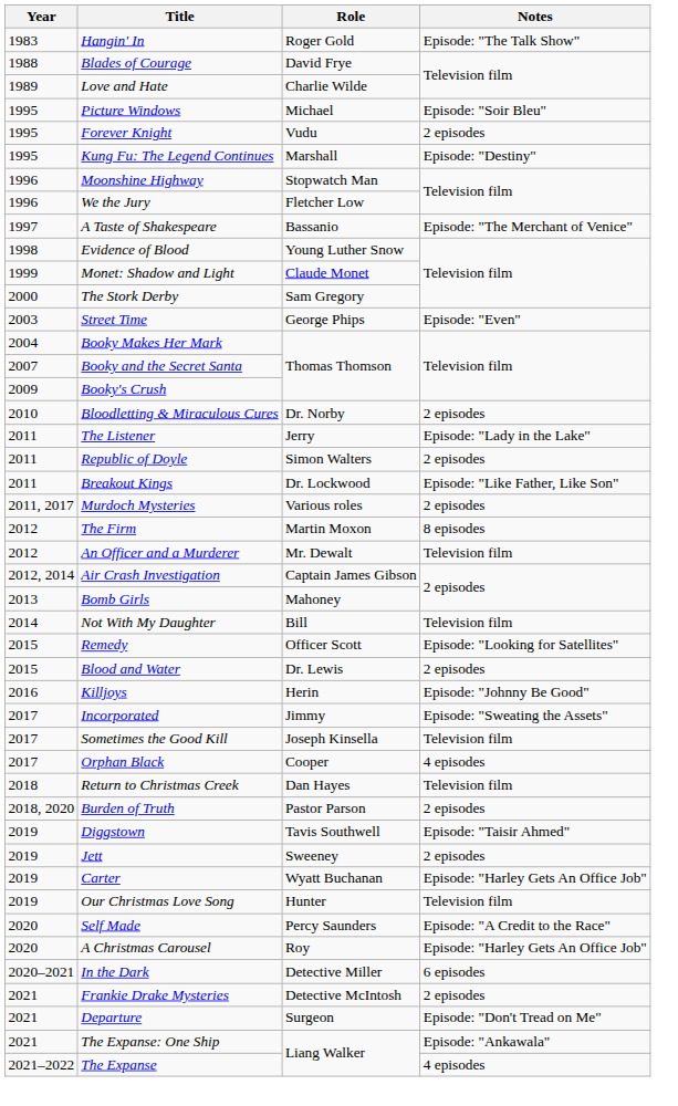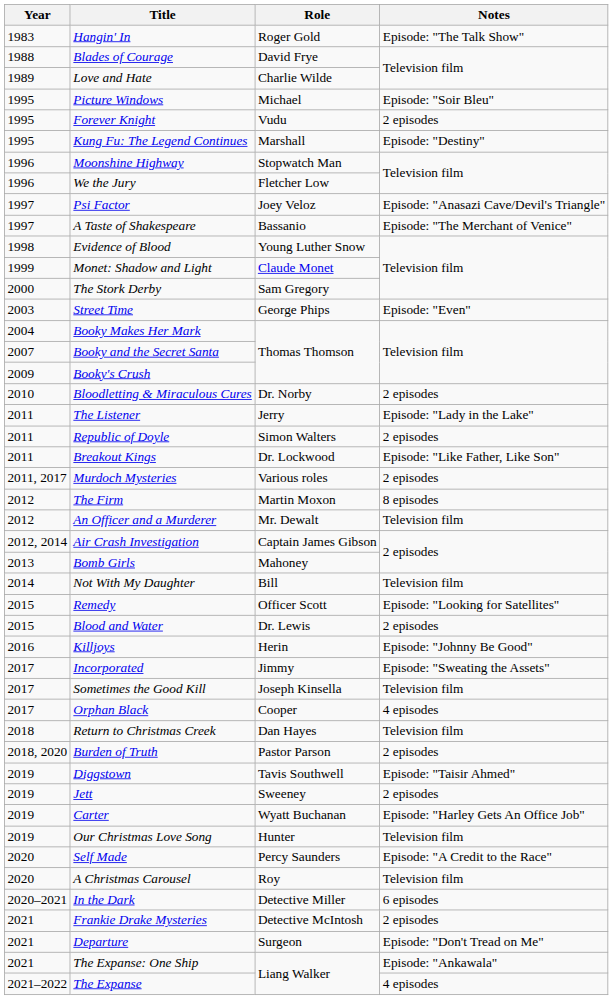 <table class="wikitable sortable">
 <tr>
 <th>Year</th>
 <th>Title</th>
 <th>Role</th>
 <th class="unsortable">Notes</th>
 </tr>
 <tr>
 <td>1983</td>
 <td><em><a href='#'>Hangin' In</a></em></td>
 <td>Roger Gold</td>
 <td>Episode: "The Talk Show"</td>
 </tr>
 <tr>
 <td>1988</td>
 <td><em><a href='#'>Blades of Courage</a></em></td>
 <td>David Frye</td>
 <td rowspan="2">Television film</td>
 </tr>
 <tr>
 <td>1989</td>
 <td><em>Love and Hate</em></td>
 <td>Charlie Wilde</td>
 </tr>
 <tr>
 <td>1995</td>
 <td><em><a href='#'>Picture Windows</a></em></td>
 <td>Michael</td>
 <td>Episode: "Soir Bleu"</td>
 </tr>
 <tr>
 <td>1995</td>
 <td><em><a href='#'>Forever Knight</a></em></td>
 <td>Vudu</td>
 <td>2 episodes</td>
 </tr>
 <tr>
 <td>1995</td>
 <td><em><a href='#'>Kung Fu: The Legend Continues</a></em></td>
 <td>Marshall</td>
 <td>Episode: "Destiny"</td>
 </tr>
 <tr>
 <td>1996</td>
 <td><em><a href='#'>Moonshine Highway</a></em></td>
 <td>Stopwatch Man</td>
 <td rowspan="2">Television film</td>
 </tr>
 <tr>
 <td>1996</td>
 <td><em>We the Jury</em></td>
 <td>Fletcher Low</td>
+</tr>
+<tr>
+<td>1997</td>
+<td><em><a href='#'>Psi Factor</a></em></td>
+<td>Joey Veloz</td>
+<td>Episode: "Anasazi Cave/Devil's Triangle"</td>
 </tr>
 <tr>
 <td>1997</td>
 <td data-sort-value="Taste of Shakespeare, A"><em>A Taste of Shakespeare</em></td>
 <td>Bassanio</td>
 <td>Episode: "The Merchant of Venice"</td>
 </tr>
 <tr>
 <td>1998</td>
 <td><em>Evidence of Blood</em></td>
 <td>Young Luther Snow</td>
 <td rowspan="3">Television film</td>
 </tr>
 <tr>
 <td>1999</td>
 <td><em>Monet: Shadow and Light</em></td>
 <td><a href='#'>Claude Monet</a></td>
 </tr>
 <tr>
 <td>2000</td>
 <td data-sort-value="Stork Derby, The"><em>The Stork Derby</em></td>
 <td>Sam Gregory</td>
 </tr>
 <tr>
 <td>2003</td>
 <td><em><a href='#'>Street Time</a></em></td>
 <td>George Phips</td>
 <td>Episode: "Even"</td>
 </tr>
 <tr>
 <td>2004</td>
 <td><em><a href='#'>Booky Makes Her Mark</a></em></td>
 <td rowspan="3">Thomas Thomson</td>
 <td rowspan="3">Television film</td>
 </tr>
 <tr>
 <td>2007</td>
 <td><em><a href='#'>Booky and the Secret Santa</a></em></td>
 </tr>
 <tr>
 <td>2009</td>
 <td><em><a href='#'>Booky's Crush</a></em></td>
 </tr>
 <tr>
 <td>2010</td>
 <td><em><a href='#'>Bloodletting & Miraculous Cures</a></em></td>
 <td>Dr. Norby</td>
 <td>2 episodes</td>
 </tr>
 <tr>
 <td>2011</td>
 <td data-sort-value="Listener, The"><a href='#'><em>The Listener</em></a></td>
 <td>Jerry</td>
 <td>Episode: "Lady in the Lake"</td>
 </tr>
 <tr>
 <td>2011</td>
 <td><em><a href='#'>Republic of Doyle</a></em></td>
 <td>Simon Walters</td>
 <td>2 episodes</td>
 </tr>
 <tr>
 <td>2011</td>
 <td><em><a href='#'>Breakout Kings</a></em></td>
 <td>Dr. Lockwood</td>
 <td>Episode: "Like Father, Like Son"</td>
 </tr>
 <tr>
 <td>2011, 2017</td>
 <td><em><a href='#'>Murdoch Mysteries</a></em></td>
 <td>Various roles</td>
 <td>2 episodes</td>
 </tr>
 <tr>
 <td>2012</td>
 <td data-sort-value="Firm, The"><a href='#'><em>The Firm</em></a></td>
 <td>Martin Moxon</td>
 <td>8 episodes</td>
 </tr>
 <tr>
 <td>2012</td>
 <td><em><a href='#'>An Officer and a Murderer</a></em></td>
 <td>Mr. Dewalt</td>
 <td>Television film</td>
 </tr>
 <tr>
 <td>2012, 2014</td>
 <td><em><a href='#'>Air Crash Investigation</a></em></td>
 <td>Captain James Gibson</td>
 <td rowspan="2">2 episodes</td>
 </tr>
 <tr>
 <td>2013</td>
 <td><em><a href='#'>Bomb Girls</a></em></td>
 <td>Mahoney</td>
 </tr>
 <tr>
 <td>2014</td>
 <td><em>Not With My Daughter</em></td>
 <td>Bill</td>
 <td>Television film</td>
 </tr>
 <tr>
 <td>2015</td>
 <td><a href='#'><em>Remedy</em></a></td>
 <td>Officer Scott</td>
 <td>Episode: "Looking for Satellites"</td>
 </tr>
 <tr>
 <td>2015</td>
 <td><a href='#'><em>Blood and Water</em></a></td>
 <td>Dr. Lewis</td>
 <td>2 episodes</td>
 </tr>
 <tr>
 <td>2016</td>
 <td><em><a href='#'>Killjoys</a></em></td>
 <td>Herin</td>
 <td>Episode: "Johnny Be Good"</td>
 </tr>
 <tr>
 <td>2017</td>
 <td><a href='#'><em>Incorporated</em></a></td>
 <td>Jimmy</td>
 <td>Episode: "Sweating the Assets"</td>
 </tr>
 <tr>
 <td>2017</td>
 <td><em>Sometimes the Good Kill</em></td>
 <td>Joseph Kinsella</td>
 <td>Television film</td>
 </tr>
 <tr>
 <td>2017</td>
 <td><em><a href='#'>Orphan Black</a></em></td>
 <td>Cooper</td>
 <td>4 episodes</td>
 </tr>
 <tr>
 <td>2018</td>
 <td><em>Return to Christmas Creek</em></td>
 <td>Dan Hayes</td>
 <td>Television film</td>
 </tr>
 <tr>
 <td>2018, 2020</td>
 <td><a href='#'><em>Burden of Truth</em></a></td>
 <td>Pastor Parson</td>
 <td>2 episodes</td>
 </tr>
 <tr>
 <td>2019</td>
 <td><a href='#'><em>Diggstown</em></a></td>
 <td>Tavis Southwell</td>
 <td>Episode: "Taisir Ahmed"</td>
 </tr>
 <tr>
 <td>2019</td>
 <td><a href='#'><em>Jett</em></a></td>
 <td>Sweeney</td>
 <td>2 episodes</td>
 </tr>
 <tr>
 <td>2019</td>
 <td><a href='#'><em>Carter</em></a></td>
 <td>Wyatt Buchanan</td>
 <td>Episode: "Harley Gets An Office Job"</td>
 </tr>
 <tr>
 <td>2019</td>
 <td><em>Our Christmas Love Song</em></td>
 <td>Hunter</td>
 <td>Television film</td>
 </tr>
 <tr>
 <td>2020</td>
 <td><a href='#'><em>Self Made</em></a></td>
 <td>Percy Saunders</td>
 <td>Episode: "A Credit to the Race"</td>
 </tr>
 <tr>
 <td>2020</td>
 <td data-sort-value="Christmas Carousel, A"><em>A Christmas Carousel</em></td>
 <td>Roy</td>
-<td>Episode: "Harley Gets An Office Job"</td>
+<td>Television film</td>
 </tr>
 <tr>
 <td>2020–2021</td>
 <td><a href='#'><em>In the Dark</em></a></td>
 <td>Detective Miller</td>
 <td>6 episodes</td>
 </tr>
 <tr>
 <td>2021</td>
 <td><em><a href='#'>Frankie Drake Mysteries</a></em></td>
 <td>Detective McIntosh</td>
 <td>2 episodes</td>
 </tr>
 <tr>
 <td>2021</td>
 <td><a href='#'><em>Departure</em></a></td>
 <td>Surgeon</td>
 <td>Episode: "Don't Tread on Me"</td>
 </tr>
 <tr>
 <td>2021</td>
 <td data-sort-value="Expanse: One Ship, The"><em>The Expanse: One Ship</em></td>
 <td rowspan="2">Liang Walker</td>
 <td>Episode: "Ankawala"</td>
 </tr>
 <tr>
 <td>2021–2022</td>
 <td data-sort-value="Expanse, The"><a href='#'><em>The Expanse</em></a></td>
 <td>4 episodes</td>
 </tr>
 </table>
